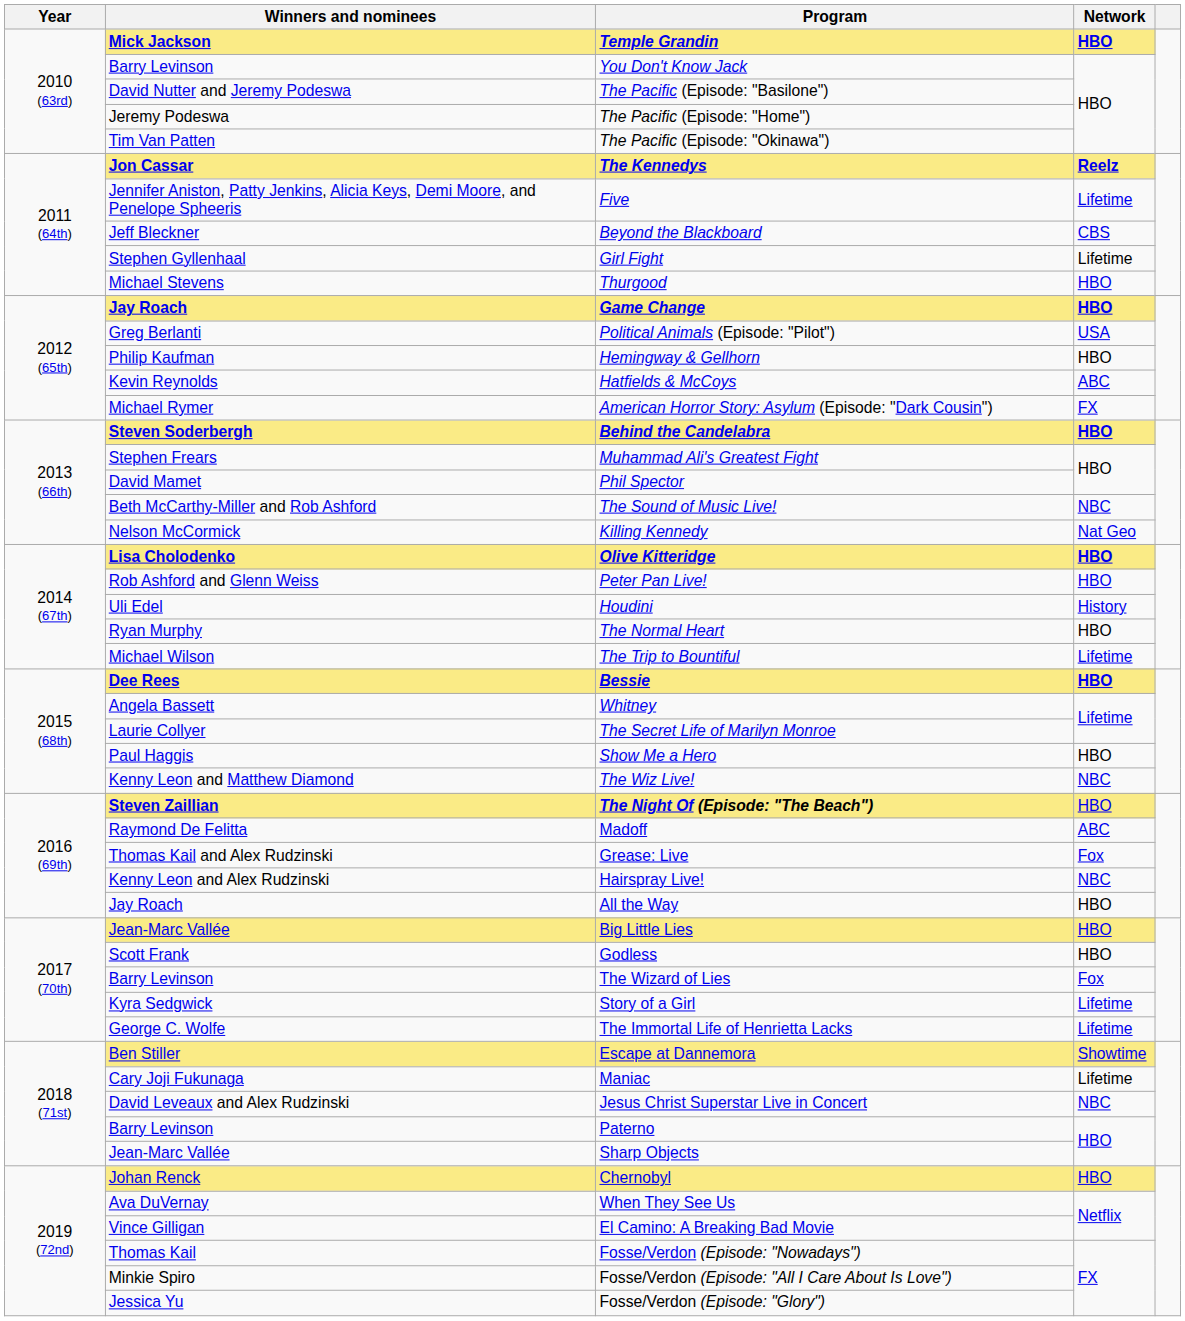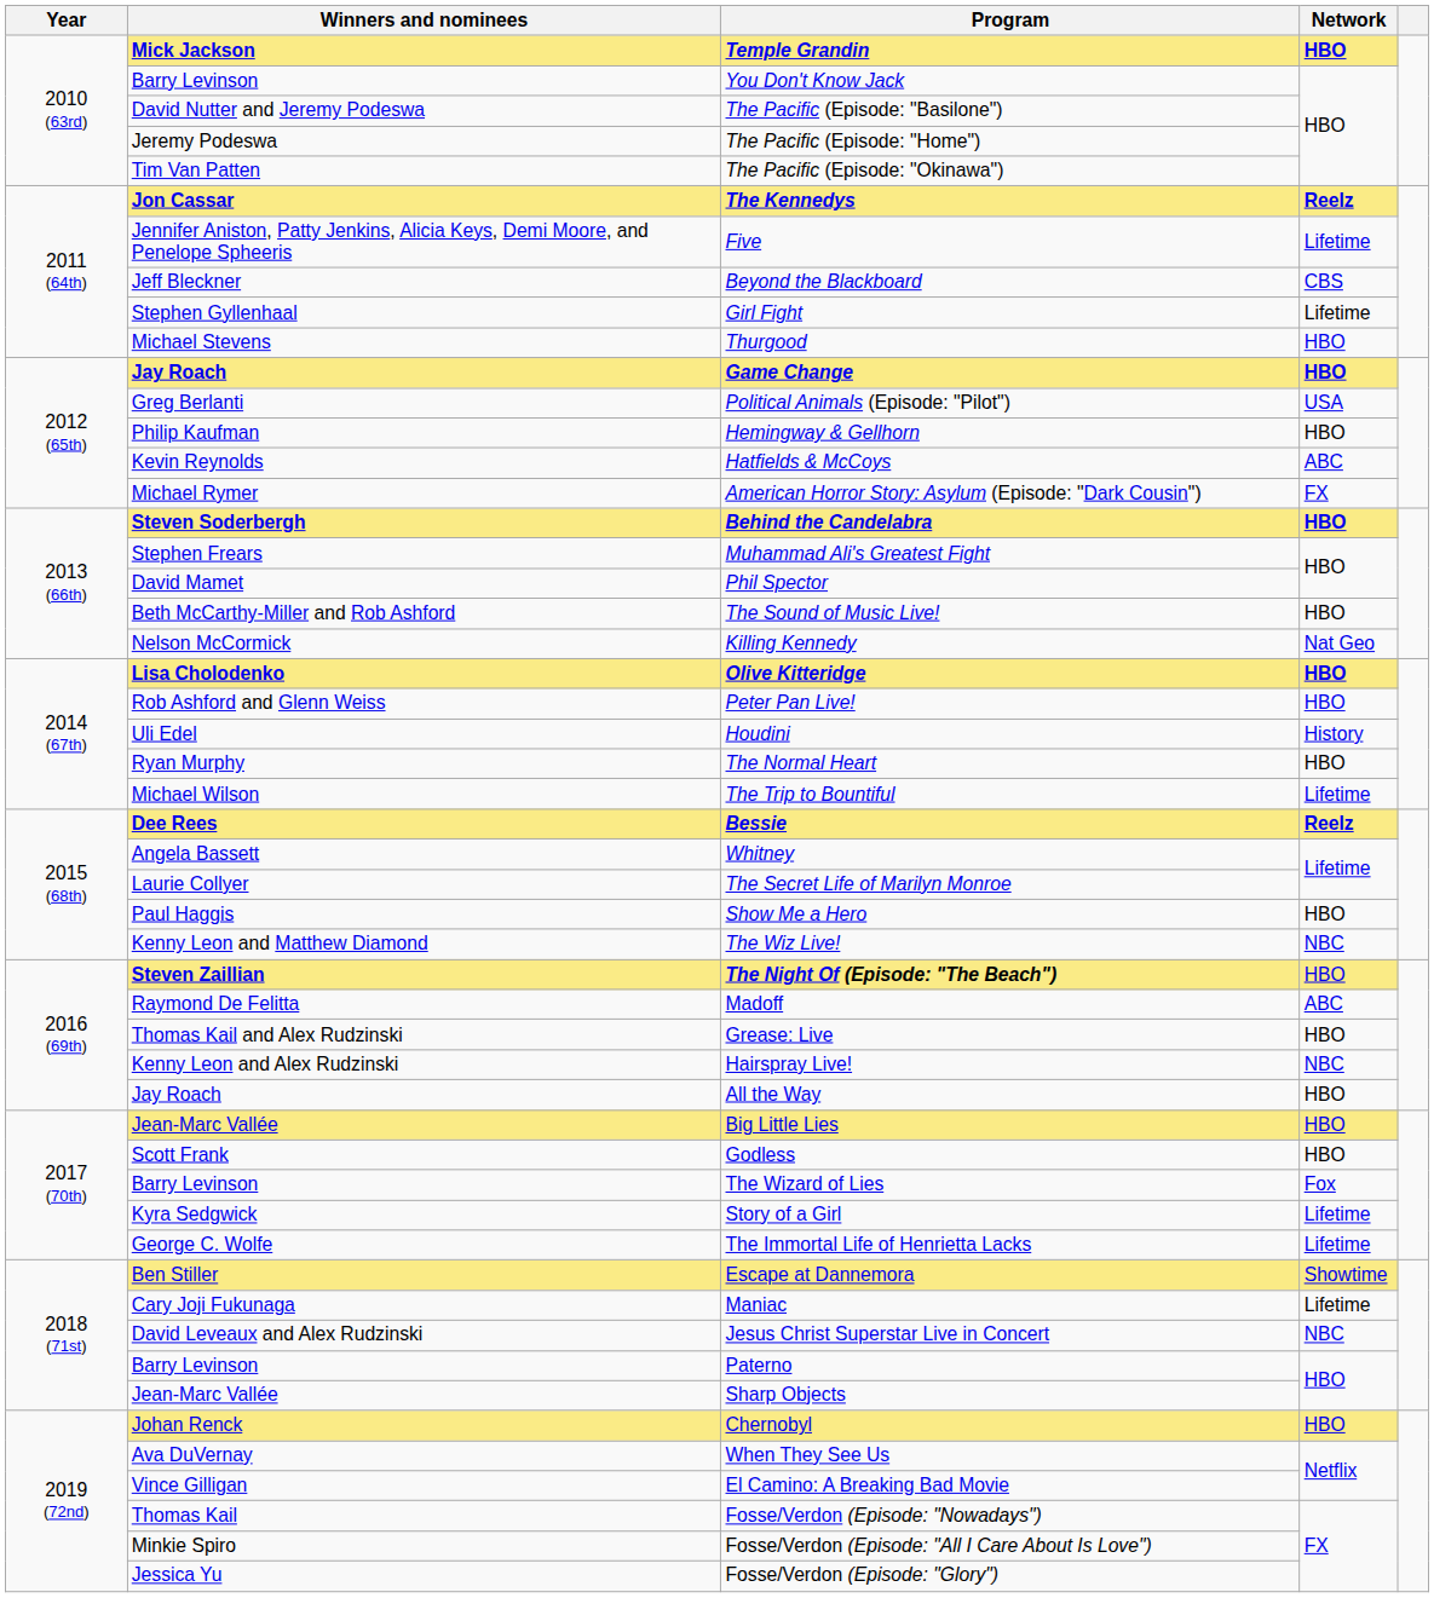 <table class="wikitable" width="95%" cellpadding="5">
 <tr>
 <th width="8%">Year</th>
 <th width="39%">Winners and nominees</th>
 <th width="38%">Program</th>
 <th width="6%">Network</th>
 <th width="2%"></th>
 </tr>
 <tr>
 <td rowspan="5" style="text-align:center;">2010<br><small>(<a href='#'>63rd</a>)</small></td>
 <td style="background:#FAEB86;"><strong><a href='#'>Mick Jackson</a></strong></td>
 <td style="background:#FAEB86;"><strong><em><a href='#'>Temple Grandin</a></em></strong></td>
 <td style="background:#FAEB86;"><strong><a href='#'>HBO</a></strong></td>
 <td rowspan="5" style="text-align:center;"></td>
 </tr>
 <tr>
 <td><a href='#'>Barry Levinson</a></td>
 <td><em><a href='#'>You Don't Know Jack</a></em></td>
 <td rowspan="4">HBO</td>
 </tr>
 <tr>
 <td><a href='#'>David Nutter</a> and <a href='#'>Jeremy Podeswa</a></td>
 <td><em><a href='#'>The Pacific</a></em> (Episode: "Basilone")</td>
 </tr>
 <tr>
 <td>Jeremy Podeswa</td>
 <td><em>The Pacific</em> (Episode: "Home")</td>
 </tr>
 <tr>
 <td><a href='#'>Tim Van Patten</a></td>
 <td><em>The Pacific</em> (Episode: "Okinawa")</td>
 </tr>
 <tr>
 <td rowspan="5" style="text-align:center;">2011<br><small>(<a href='#'>64th</a>)</small></td>
 <td style="background:#FAEB86;"><strong><a href='#'>Jon Cassar</a></strong></td>
 <td style="background:#FAEB86;"><strong><em><a href='#'>The Kennedys</a></em></strong></td>
 <td style="background:#FAEB86;"><strong><a href='#'>Reelz</a></strong></td>
 <td rowspan="5" style="text-align:center;"></td>
 </tr>
 <tr>
 <td><a href='#'>Jennifer Aniston</a>, <a href='#'>Patty Jenkins</a>, <a href='#'>Alicia Keys</a>, <a href='#'>Demi Moore</a>, and <a href='#'>Penelope Spheeris</a></td>
 <td><em><a href='#'>Five</a></em></td>
 <td><a href='#'>Lifetime</a></td>
 </tr>
 <tr>
 <td><a href='#'>Jeff Bleckner</a></td>
 <td><em><a href='#'>Beyond the Blackboard</a></em></td>
 <td><a href='#'>CBS</a></td>
 </tr>
 <tr>
 <td><a href='#'>Stephen Gyllenhaal</a></td>
 <td><em><a href='#'>Girl Fight</a></em></td>
 <td>Lifetime</td>
 </tr>
 <tr>
 <td><a href='#'>Michael Stevens</a></td>
 <td><em><a href='#'>Thurgood</a></em></td>
 <td><a href='#'>HBO</a></td>
 </tr>
 <tr>
 <td rowspan="5" style="text-align:center;">2012<br><small>(<a href='#'>65th</a>)</small></td>
 <td style="background:#FAEB86;"><strong><a href='#'>Jay Roach</a></strong></td>
 <td style="background:#FAEB86;"><strong><em><a href='#'>Game Change</a></em></strong></td>
 <td style="background:#FAEB86;"><strong><a href='#'>HBO</a></strong></td>
 <td rowspan="5" style="text-align:center;"></td>
 </tr>
 <tr>
 <td><a href='#'>Greg Berlanti</a></td>
 <td><em><a href='#'>Political Animals</a></em> (Episode: "Pilot")</td>
 <td><a href='#'>USA</a></td>
 </tr>
 <tr>
 <td><a href='#'>Philip Kaufman</a></td>
 <td><em><a href='#'>Hemingway & Gellhorn</a></em></td>
 <td>HBO</td>
 </tr>
 <tr>
 <td><a href='#'>Kevin Reynolds</a></td>
 <td><em><a href='#'>Hatfields & McCoys</a></em></td>
 <td><a href='#'>ABC</a></td>
 </tr>
 <tr>
 <td><a href='#'>Michael Rymer</a></td>
 <td><em><a href='#'>American Horror Story: Asylum</a></em> (Episode: "<a href='#'>Dark Cousin</a>")</td>
 <td><a href='#'>FX</a></td>
 </tr>
 <tr>
 <td rowspan="5" style="text-align:center;">2013<br><small>(<a href='#'>66th</a>)</small></td>
 <td style="background:#FAEB86;"><strong><a href='#'>Steven Soderbergh</a></strong></td>
 <td style="background:#FAEB86;"><strong><em><a href='#'>Behind the Candelabra</a></em></strong></td>
 <td style="background:#FAEB86;"><strong><a href='#'>HBO</a></strong></td>
 <td rowspan="5" style="text-align:center;"></td>
 </tr>
 <tr>
 <td><a href='#'>Stephen Frears</a></td>
 <td><em><a href='#'>Muhammad Ali's Greatest Fight</a></em></td>
 <td rowspan="2">HBO</td>
 </tr>
 <tr>
 <td><a href='#'>David Mamet</a></td>
 <td><em><a href='#'>Phil Spector</a></em></td>
 </tr>
 <tr>
 <td><a href='#'>Beth McCarthy-Miller</a> and <a href='#'>Rob Ashford</a></td>
 <td><em><a href='#'>The Sound of Music Live!</a></em></td>
-<td><a href='#'>NBC</a></td>
+<td>HBO</td>
 </tr>
 <tr>
 <td><a href='#'>Nelson McCormick</a></td>
 <td><em><a href='#'>Killing Kennedy</a></em></td>
 <td><a href='#'>Nat Geo</a></td>
 </tr>
 <tr>
 <td rowspan="5" style="text-align:center;">2014<br><small>(<a href='#'>67th</a>)</small></td>
 <td style="background:#FAEB86;"><strong><a href='#'>Lisa Cholodenko</a></strong></td>
 <td style="background:#FAEB86;"><strong><em><a href='#'>Olive Kitteridge</a></em></strong></td>
 <td style="background:#FAEB86;"><strong><a href='#'>HBO</a></strong></td>
 <td rowspan="5" style="text-align:center;"></td>
 </tr>
 <tr>
 <td><a href='#'>Rob Ashford</a> and <a href='#'>Glenn Weiss</a></td>
 <td><em><a href='#'>Peter Pan Live!</a></em></td>
 <td><a href='#'>HBO</a></td>
 </tr>
 <tr>
 <td><a href='#'>Uli Edel</a></td>
 <td><em><a href='#'>Houdini</a></em></td>
 <td><a href='#'>History</a></td>
 </tr>
 <tr>
 <td><a href='#'>Ryan Murphy</a></td>
 <td><em><a href='#'>The Normal Heart</a></em></td>
 <td>HBO</td>
 </tr>
 <tr>
 <td><a href='#'>Michael Wilson</a></td>
 <td><em><a href='#'>The Trip to Bountiful</a></em></td>
 <td><a href='#'>Lifetime</a></td>
 </tr>
 <tr>
 <td rowspan="5" style="text-align:center;">2015<br><small>(<a href='#'>68th</a>)</small></td>
 <td style="background:#FAEB86;"><strong><a href='#'>Dee Rees</a></strong></td>
 <td style="background:#FAEB86;"><strong><em><a href='#'>Bessie</a></em></strong></td>
-<td style="background:#FAEB86;"><strong><a href='#'>HBO</a></strong></td>
+<td style="background:#FAEB86;"><strong><a href='#'>Reelz</a></strong></td>
 <td rowspan="5" style="text-align:center;"></td>
 </tr>
 <tr>
 <td><a href='#'>Angela Bassett</a></td>
 <td><em><a href='#'>Whitney</a></em></td>
 <td rowspan="2"><a href='#'>Lifetime</a></td>
 </tr>
 <tr>
 <td><a href='#'>Laurie Collyer</a></td>
 <td><em><a href='#'>The Secret Life of Marilyn Monroe</a></em></td>
 </tr>
 <tr>
 <td><a href='#'>Paul Haggis</a></td>
 <td><em><a href='#'>Show Me a Hero</a></em></td>
 <td>HBO</td>
 </tr>
 <tr>
 <td><a href='#'>Kenny Leon</a> and <a href='#'>Matthew Diamond</a></td>
 <td><em><a href='#'>The Wiz Live!</a></em></td>
 <td><a href='#'>NBC</a></td>
 </tr>
 <tr>
 <td rowspan="5" style="text-align:center;">2016<br><small>(<a href='#'>69th</a>)</small></td>
 <td style="background:#FAEB86;"><strong><a href='#'>Steven Zaillian</a></strong></td>
 <td style="background:#FAEB86;"><strong><em><a href='#'>The Night Of</a><em> (Episode: "The Beach")<strong></td>
 <td style="background:#FAEB86;"></strong><a href='#'>HBO</a><strong></td>
 <td rowspan="5" style="text-align:center;"></td>
 </tr>
 <tr>
 <td><a href='#'>Raymond De Felitta</a></td>
 <td></em><a href='#'>Madoff</a><em></td>
 <td><a href='#'>ABC</a></td>
 </tr>
 <tr>
 <td><a href='#'>Thomas Kail</a> and Alex Rudzinski</td>
 <td></em><a href='#'>Grease: Live</a><em></td>
-<td><a href='#'>Fox</a></td>
+<td>HBO</td>
 </tr>
 <tr>
 <td><a href='#'>Kenny Leon</a> and Alex Rudzinski</td>
 <td></em><a href='#'>Hairspray Live!</a><em></td>
 <td><a href='#'>NBC</a></td>
 </tr>
 <tr>
 <td><a href='#'>Jay Roach</a></td>
 <td></em><a href='#'>All the Way</a><em></td>
 <td>HBO</td>
 </tr>
 <tr>
 <td rowspan="5" style="text-align:center;">2017<br><small>(<a href='#'>70th</a>)</small></td>
 <td style="background:#FAEB86;"></strong><a href='#'>Jean-Marc Vallée</a><strong></td>
 <td style="background:#FAEB86;"></em></strong><a href='#'>Big Little Lies</a><strong><em></td>
 <td style="background:#FAEB86;"></strong><a href='#'>HBO</a><strong></td>
 <td rowspan="5" style="text-align:center;"></td>
 </tr>
 <tr>
 <td><a href='#'>Scott Frank</a></td>
 <td></em><a href='#'>Godless</a><em></td>
 <td>HBO</td>
 </tr>
 <tr>
 <td><a href='#'>Barry Levinson</a></td>
 <td></em><a href='#'>The Wizard of Lies</a><em></td>
 <td><a href='#'>Fox</a></td>
 </tr>
 <tr>
 <td><a href='#'>Kyra Sedgwick</a></td>
 <td></em><a href='#'>Story of a Girl</a><em></td>
 <td><a href='#'>Lifetime</a></td>
 </tr>
 <tr>
 <td><a href='#'>George C. Wolfe</a></td>
 <td></em><a href='#'>The Immortal Life of Henrietta Lacks</a><em></td>
 <td><a href='#'>Lifetime</a></td>
 </tr>
 <tr>
 <td rowspan="5" style="text-align:center;">2018<br><small>(<a href='#'>71st</a>)</small></td>
 <td style="background:#FAEB86;"></strong><a href='#'>Ben Stiller</a><strong></td>
 <td style="background:#FAEB86;"></em></strong><a href='#'>Escape at Dannemora</a><strong><em></td>
 <td style="background:#FAEB86;"></strong><a href='#'>Showtime</a><strong></td>
 <td rowspan="5" style="text-align:center;"></td>
 </tr>
 <tr>
 <td><a href='#'>Cary Joji Fukunaga</a></td>
 <td></em><a href='#'>Maniac</a><em></td>
 <td>Lifetime</td>
 </tr>
 <tr>
 <td><a href='#'>David Leveaux</a> and Alex Rudzinski</td>
 <td></em><a href='#'>Jesus Christ Superstar Live in Concert</a><em></td>
 <td><a href='#'>NBC</a></td>
 </tr>
 <tr>
 <td><a href='#'>Barry Levinson</a></td>
 <td></em><a href='#'>Paterno</a><em></td>
 <td rowspan="2"><a href='#'>HBO</a></td>
 </tr>
 <tr>
 <td><a href='#'>Jean-Marc Vallée</a></td>
 <td></em><a href='#'>Sharp Objects</a><em></td>
 </tr>
 <tr>
 <td rowspan="6" style="text-align:center;">2019<br><small>(<a href='#'>72nd</a>)</small></td>
 <td style="background:#FAEB86;"></strong><a href='#'>Johan Renck</a><strong></td>
 <td style="background:#FAEB86;"></em></strong><a href='#'>Chernobyl</a><strong><em></td>
 <td style="background:#FAEB86;"></strong><a href='#'>HBO</a><strong></td>
 <td rowspan="6" style="text-align:center;"></td>
 </tr>
 <tr>
 <td><a href='#'>Ava DuVernay</a></td>
 <td></em><a href='#'>When They See Us</a><em></td>
 <td rowspan="2"><a href='#'>Netflix</a></td>
 </tr>
 <tr>
 <td><a href='#'>Vince Gilligan</a></td>
 <td></em><a href='#'>El Camino: A Breaking Bad Movie</a><em></td>
 </tr>
 <tr>
 <td><a href='#'>Thomas Kail</a></td>
 <td></em><a href='#'>Fosse/Verdon</a><em> (Episode: "Nowadays")</td>
 <td rowspan="3"><a href='#'>FX</a></td>
 </tr>
 <tr>
 <td>Minkie Spiro</td>
 <td></em>Fosse/Verdon<em> (Episode: "All I Care About Is Love")</td>
 </tr>
 <tr>
 <td><a href='#'>Jessica Yu</a></td>
 <td></em>Fosse/Verdon<em> (Episode: "Glory")</td>
 </tr>
 </table>
